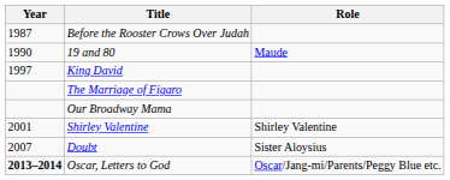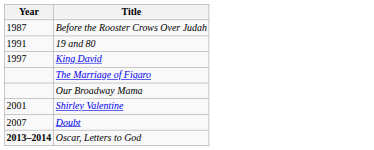 <table class="wikitable sortable">
 <tr>
 <th>Year</th>
 <th>Title</th>
-<th>Role</th>
 </tr>
 <tr>
 <td>1987</td>
 <td><em>Before the Rooster Crows Over Judah</em></td>
-<td></td>
 </tr>
 <tr>
-<td>1990</td>
+<td>1991</td>
 <td><em>19 and 80</em></td>
-<td><a href='#'>Maude</a></td>
 </tr>
 <tr>
 <td>1997</td>
 <td><em><a href='#'>King David</a></em></td>
-<td></td>
 </tr>
 <tr>
 <td></td>
 <td><em><a href='#'>The Marriage of Figaro</a></em></td>
-<td></td>
 </tr>
 <tr>
 <td></td>
 <td><em>Our Broadway Mama</em></td>
-<td></td>
 </tr>
 <tr>
 <td>2001</td>
 <td><em><a href='#'>Shirley Valentine</a></em></td>
-<td>Shirley Valentine</td>
 </tr>
 <tr>
 <td>2007</td>
 <td><em><a href='#'>Doubt</a></em></td>
-<td>Sister Aloysius</td>
 </tr>
 <tr>
 <td><strong>2013–2014</strong></td>
 <td><em>Oscar, Letters to God</em></td>
-<td><a href='#'>Oscar</a>/Jang-mi/Parents/Peggy Blue etc.</td>
 </tr>
 </table>
